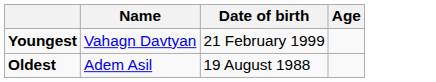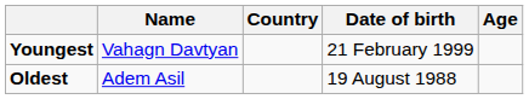 <table class="wikitable">
 <tr>
 <th></th>
 <th><strong>Name</strong></th>
+<th><strong>Country</strong></th>
 <th><strong>Date of birth</strong></th>
 <th><strong>Age</strong></th>
 </tr>
 <tr>
 <td><strong>Youngest</strong></td>
 <td><a href='#'>Vahagn Davtyan</a></td>
+<td></td>
 <td>21 February 1999</td>
 <td></td>
 </tr>
 <tr>
 <td><strong>Oldest</strong></td>
 <td><a href='#'>Adem Asil</a></td>
+<td></td>
 <td>19 August 1988</td>
 <td></td>
 </tr>
 </table>
